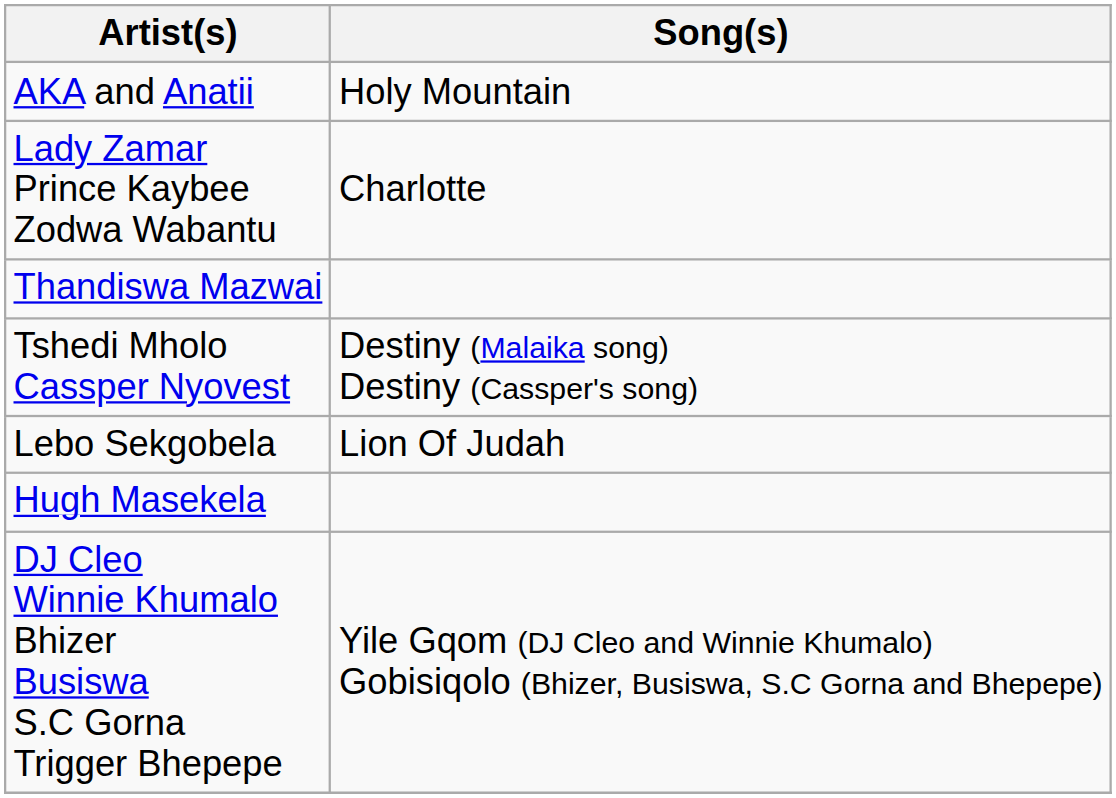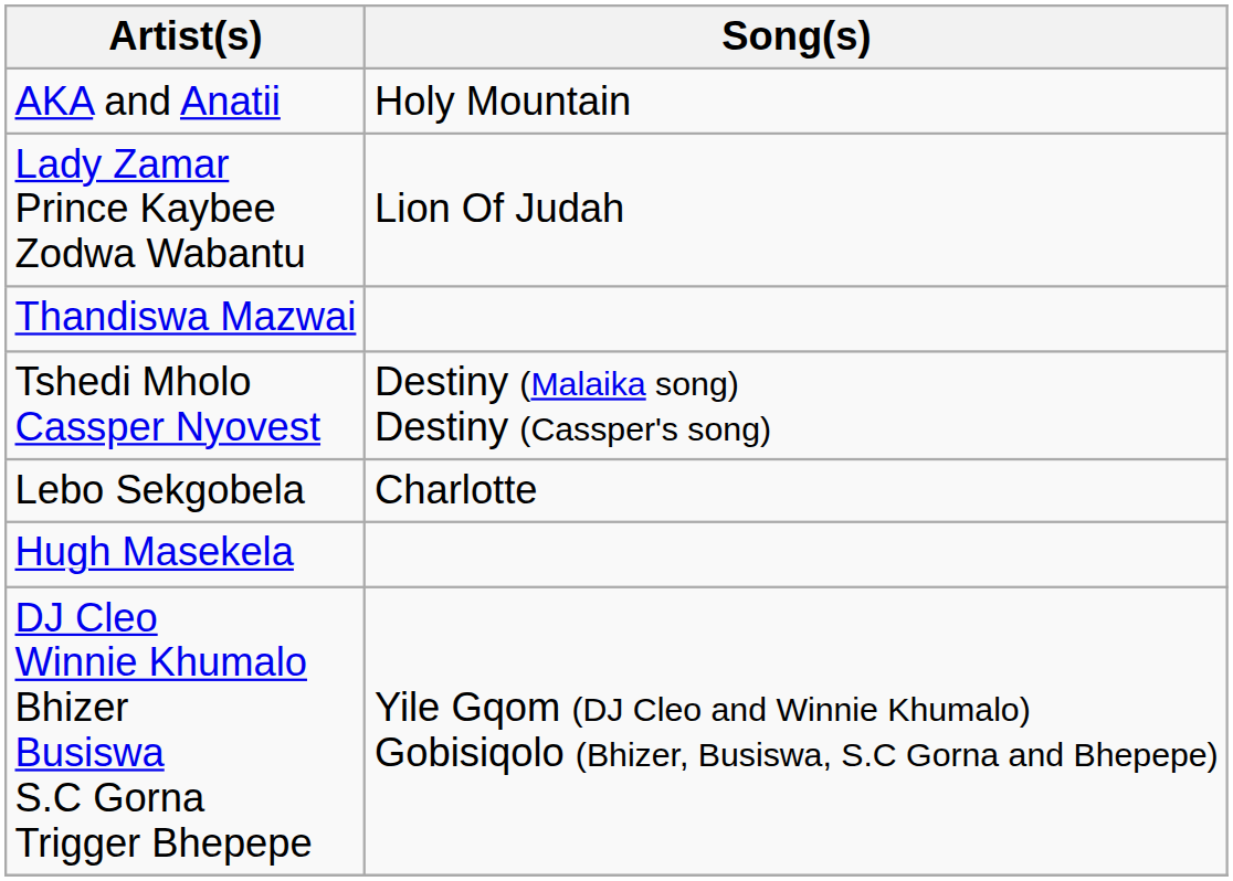 <table class="wikitable plainrowheaders">
 <tr>
 <th scope="col">Artist(s)</th>
 <th scope="col">Song(s)</th>
 </tr>
 <tr>
 <td><a href='#'>AKA</a> and <a href='#'>Anatii</a></td>
 <td>Holy Mountain</td>
 </tr>
 <tr>
 <td><a href='#'>Lady Zamar</a><br>Prince Kaybee<br>Zodwa Wabantu</td>
-<td>Charlotte</td>
+<td>Lion Of Judah</td>
 </tr>
 <tr>
 <td><a href='#'>Thandiswa Mazwai</a></td>
 <td></td>
 </tr>
 <tr>
 <td>Tshedi Mholo<br><a href='#'>Cassper Nyovest</a></td>
 <td>Destiny <small>(<a href='#'>Malaika</a> song)</small><br>Destiny <small>(Cassper's song)</small></td>
 </tr>
 <tr>
 <td>Lebo Sekgobela</td>
-<td>Lion Of Judah</td>
+<td>Charlotte</td>
 </tr>
 <tr>
 <td><a href='#'>Hugh Masekela</a></td>
 <td></td>
 </tr>
 <tr>
 <td><a href='#'>DJ Cleo</a><br><a href='#'>Winnie Khumalo</a><br>Bhizer<br><a href='#'>Busiswa</a><br>S.C Gorna<br>Trigger Bhepepe</td>
 <td>Yile Gqom <small>(DJ Cleo and Winnie Khumalo)</small><br>Gobisiqolo <small>(Bhizer, Busiswa, S.C Gorna and Bhepepe)</small></td>
 </tr>
 <tr>
 </tr>
 </table>
